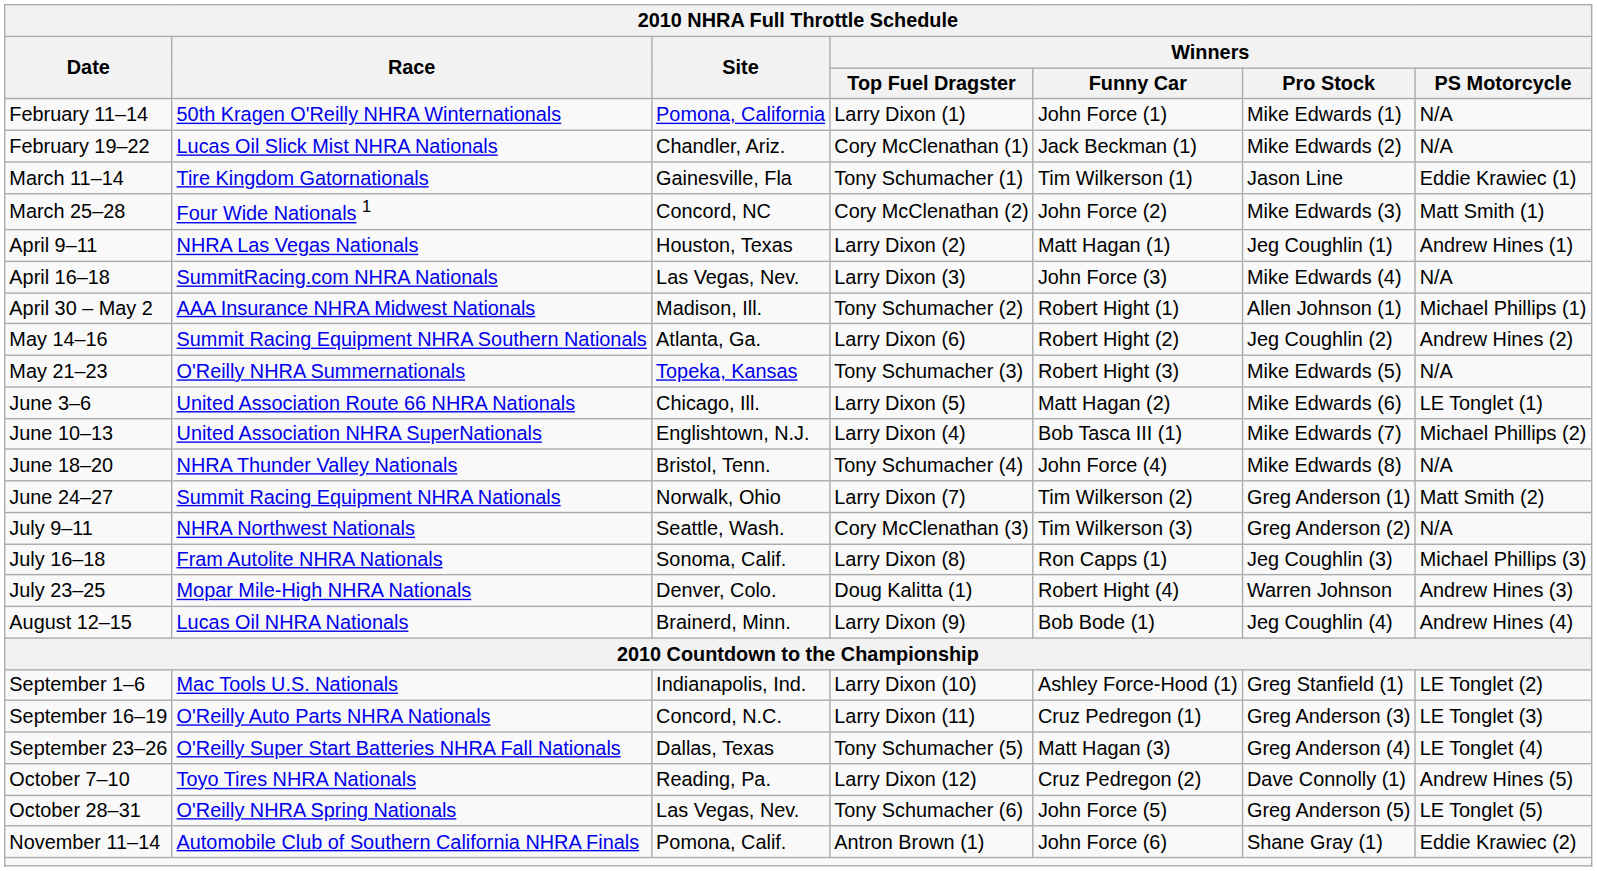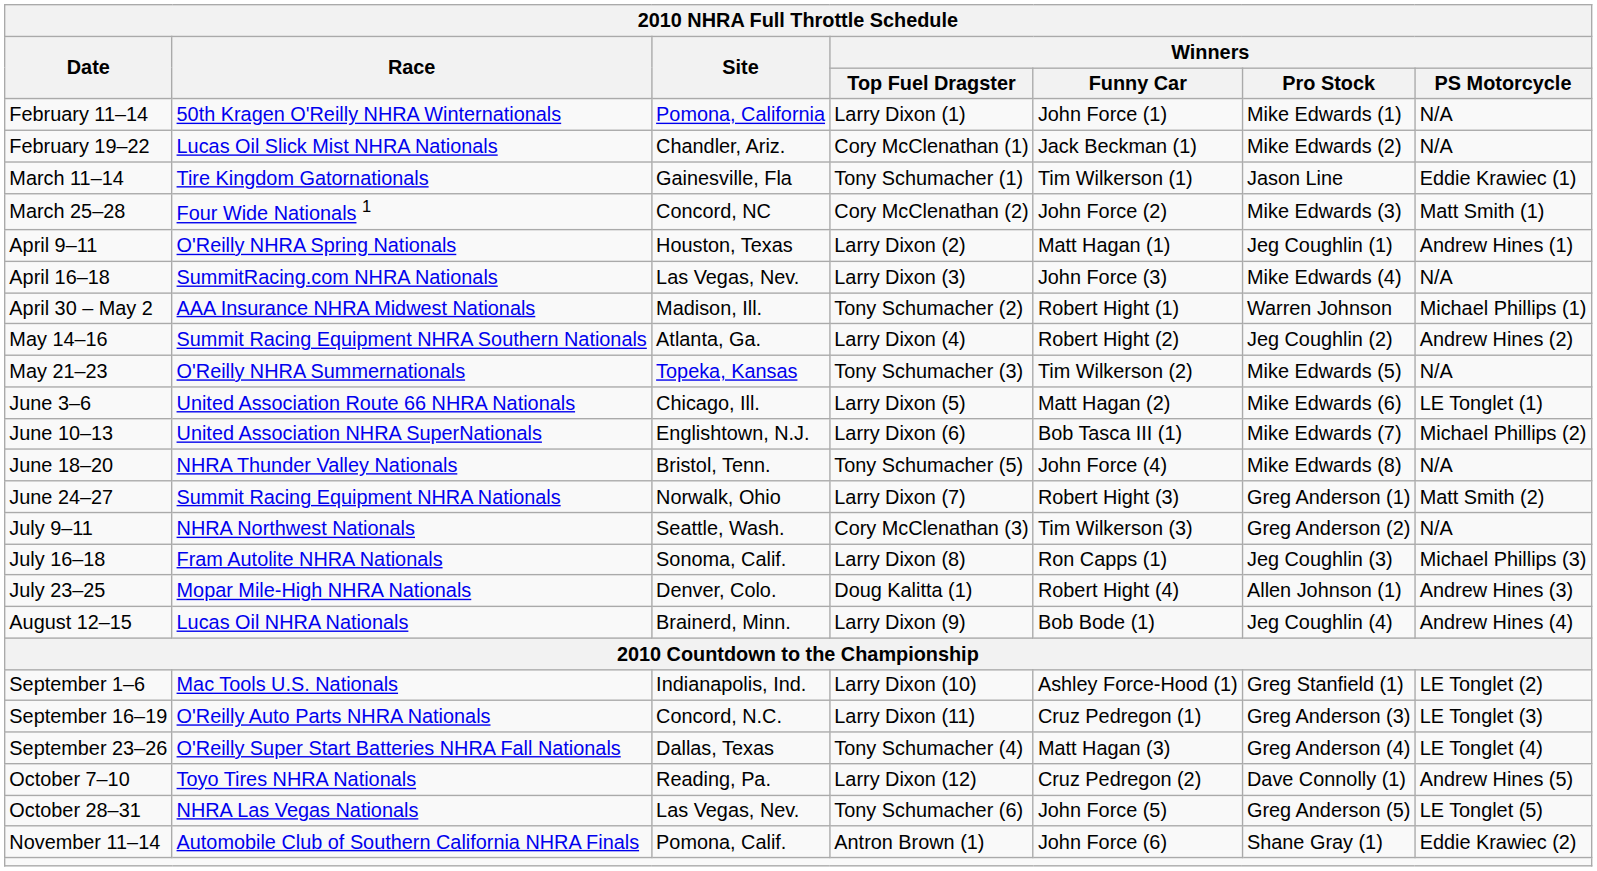 <table class="wikitable" style="font-size:90%;">
 <tr>
 <th colspan="8">2010 NHRA Full Throttle Schedule</th>
 </tr>
 <tr>
 <th rowspan="2">Date</th>
 <th rowspan="2">Race</th>
 <th rowspan="2">Site</th>
 <th colspan="4">Winners</th>
 </tr>
 <tr>
 <th>Top Fuel Dragster</th>
 <th>Funny Car</th>
 <th>Pro Stock</th>
 <th>PS Motorcycle</th>
 </tr>
 <tr>
 <td>February 11–14</td>
 <td><a href='#'>50th Kragen O'Reilly NHRA Winternationals</a></td>
 <td><a href='#'>Pomona, California</a></td>
 <td>Larry Dixon (1)</td>
 <td>John Force (1)</td>
 <td>Mike Edwards (1)</td>
 <td>N/A</td>
 </tr>
 <tr>
 <td>February 19–22 </td>
 <td><a href='#'>Lucas Oil Slick Mist NHRA Nationals</a></td>
 <td>Chandler, Ariz.</td>
 <td>Cory McClenathan (1)</td>
 <td>Jack Beckman (1)</td>
 <td>Mike Edwards (2)</td>
 <td>N/A</td>
 </tr>
 <tr>
 <td>March 11–14</td>
 <td><a href='#'>Tire Kingdom Gatornationals</a></td>
 <td>Gainesville, Fla</td>
 <td>Tony Schumacher (1)</td>
 <td>Tim Wilkerson (1)</td>
 <td>Jason Line</td>
 <td>Eddie Krawiec (1)</td>
 </tr>
 <tr>
 <td>March 25–28</td>
 <td><a href='#'>Four Wide Nationals</a> <sup>1</sup></td>
 <td>Concord, NC</td>
 <td>Cory McClenathan (2)</td>
 <td>John Force (2)</td>
 <td>Mike Edwards (3)</td>
 <td>Matt Smith (1)</td>
 </tr>
 <tr>
 <td>April 9–11</td>
-<td><a href='#'>NHRA Las Vegas Nationals</a></td>
+<td><a href='#'>O'Reilly NHRA Spring Nationals</a></td>
 <td>Houston, Texas</td>
 <td>Larry Dixon (2)</td>
 <td>Matt Hagan (1)</td>
 <td>Jeg Coughlin (1)</td>
 <td>Andrew Hines (1)</td>
 </tr>
 <tr>
 <td>April 16–18</td>
 <td><a href='#'>SummitRacing.com NHRA Nationals</a></td>
 <td>Las Vegas, Nev.</td>
 <td>Larry Dixon (3)</td>
 <td>John Force (3)</td>
 <td>Mike Edwards (4)</td>
 <td>N/A</td>
 </tr>
 <tr>
 <td>April 30 – May 2</td>
 <td><a href='#'>AAA Insurance NHRA Midwest Nationals</a></td>
 <td>Madison, Ill.</td>
 <td>Tony Schumacher (2)</td>
 <td>Robert Hight (1)</td>
-<td>Allen Johnson (1)</td>
+<td>Warren Johnson</td>
 <td>Michael Phillips (1)</td>
 </tr>
 <tr>
 <td>May 14–16</td>
 <td><a href='#'>Summit Racing Equipment NHRA Southern Nationals</a></td>
 <td>Atlanta, Ga.</td>
-<td>Larry Dixon (6)</td>
+<td>Larry Dixon (4)</td>
 <td>Robert Hight (2)</td>
 <td>Jeg Coughlin (2)</td>
 <td>Andrew Hines (2)</td>
 </tr>
 <tr>
 <td>May 21–23</td>
 <td><a href='#'>O'Reilly NHRA Summernationals</a></td>
 <td><a href='#'>Topeka, Kansas</a></td>
 <td>Tony Schumacher (3)</td>
-<td>Robert Hight (3)</td>
+<td>Tim Wilkerson (2)</td>
 <td>Mike Edwards (5)</td>
 <td>N/A</td>
 </tr>
 <tr>
 <td>June 3–6</td>
 <td><a href='#'>United Association Route 66 NHRA Nationals</a></td>
 <td>Chicago, Ill.</td>
 <td>Larry Dixon (5)</td>
 <td>Matt Hagan (2)</td>
 <td>Mike Edwards (6)</td>
 <td>LE Tonglet (1)</td>
 </tr>
 <tr>
 <td>June 10–13</td>
 <td><a href='#'>United Association NHRA SuperNationals</a></td>
 <td>Englishtown, N.J.</td>
-<td>Larry Dixon (4)</td>
+<td>Larry Dixon (6)</td>
 <td>Bob Tasca III (1)</td>
 <td>Mike Edwards (7)</td>
 <td>Michael Phillips (2)</td>
 </tr>
 <tr>
 <td>June 18–20</td>
 <td><a href='#'>NHRA Thunder Valley Nationals</a></td>
 <td>Bristol, Tenn.</td>
-<td>Tony Schumacher (4)</td>
+<td>Tony Schumacher (5)</td>
 <td>John Force (4)</td>
 <td>Mike Edwards (8)</td>
 <td>N/A</td>
 </tr>
 <tr>
 <td>June 24–27</td>
 <td><a href='#'>Summit Racing Equipment NHRA Nationals</a></td>
 <td>Norwalk, Ohio</td>
 <td>Larry Dixon (7)</td>
-<td>Tim Wilkerson (2)</td>
+<td>Robert Hight (3)</td>
 <td>Greg Anderson (1)</td>
 <td>Matt Smith (2)</td>
 </tr>
 <tr>
 <td>July 9–11</td>
 <td><a href='#'>NHRA Northwest Nationals</a></td>
 <td>Seattle, Wash.</td>
 <td>Cory McClenathan (3)</td>
 <td>Tim Wilkerson (3)</td>
 <td>Greg Anderson (2)</td>
 <td>N/A</td>
 </tr>
 <tr>
 <td>July 16–18</td>
 <td><a href='#'>Fram Autolite NHRA Nationals</a></td>
 <td>Sonoma, Calif.</td>
 <td>Larry Dixon (8)</td>
 <td>Ron Capps (1)</td>
 <td>Jeg Coughlin (3)</td>
 <td>Michael Phillips (3)</td>
 </tr>
 <tr>
 <td>July 23–25</td>
 <td><a href='#'>Mopar Mile-High NHRA Nationals</a></td>
 <td>Denver, Colo.</td>
 <td>Doug Kalitta (1)</td>
 <td>Robert Hight (4)</td>
-<td>Warren Johnson</td>
+<td>Allen Johnson (1)</td>
 <td>Andrew Hines (3)</td>
 </tr>
 <tr>
 <td>August 12–15</td>
 <td><a href='#'>Lucas Oil NHRA Nationals</a></td>
 <td>Brainerd, Minn.</td>
 <td>Larry Dixon (9)</td>
 <td>Bob Bode (1)</td>
 <td>Jeg Coughlin (4)</td>
 <td>Andrew Hines (4)</td>
 </tr>
 <tr>
 <th colspan="8">2010 Countdown to the Championship</th>
 </tr>
 <tr>
 <td>September 1–6</td>
 <td><a href='#'>Mac Tools U.S. Nationals</a></td>
 <td>Indianapolis, Ind.</td>
 <td>Larry Dixon (10)</td>
 <td>Ashley Force-Hood (1)</td>
 <td>Greg Stanfield (1)</td>
 <td>LE Tonglet (2)</td>
 </tr>
 <tr>
 <td>September 16–19</td>
 <td><a href='#'>O'Reilly Auto Parts NHRA Nationals</a></td>
 <td>Concord, N.C.</td>
 <td>Larry Dixon (11)</td>
 <td>Cruz Pedregon (1)</td>
 <td>Greg Anderson (3)</td>
 <td>LE Tonglet (3)</td>
 </tr>
 <tr>
 <td>September 23–26</td>
 <td><a href='#'>O'Reilly Super Start Batteries NHRA Fall Nationals</a></td>
 <td>Dallas, Texas</td>
-<td>Tony Schumacher (5)</td>
+<td>Tony Schumacher (4)</td>
 <td>Matt Hagan (3)</td>
 <td>Greg Anderson (4)</td>
 <td>LE Tonglet (4)</td>
 </tr>
 <tr>
 <td>October 7–10</td>
 <td><a href='#'>Toyo Tires NHRA Nationals</a></td>
 <td>Reading, Pa.</td>
 <td>Larry Dixon (12)</td>
 <td>Cruz Pedregon (2)</td>
 <td>Dave Connolly (1)</td>
 <td>Andrew Hines (5)</td>
 </tr>
 <tr>
 <td>October 28–31</td>
-<td><a href='#'>O'Reilly NHRA Spring Nationals</a></td>
+<td><a href='#'>NHRA Las Vegas Nationals</a></td>
 <td>Las Vegas, Nev.</td>
 <td>Tony Schumacher (6)</td>
 <td>John Force (5)</td>
 <td>Greg Anderson (5)</td>
 <td>LE Tonglet (5)</td>
 </tr>
 <tr>
 <td>November 11–14</td>
 <td><a href='#'>Automobile Club of Southern California NHRA Finals</a></td>
 <td>Pomona, Calif.</td>
 <td>Antron Brown (1)</td>
 <td>John Force (6)</td>
 <td>Shane Gray (1)</td>
 <td>Eddie Krawiec (2)</td>
 </tr>
 <tr>
 <td align="center" colspan="7" style="font-size: 10pt"></td>
 </tr>
 </table>
